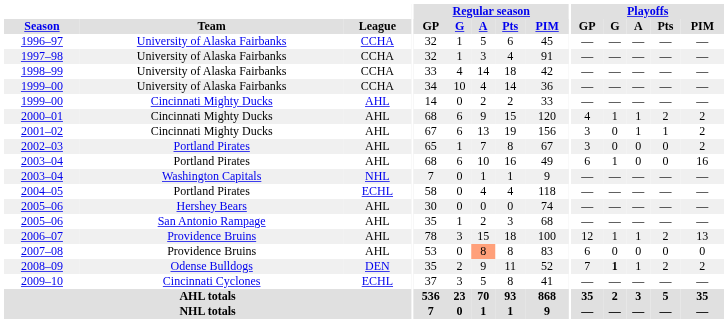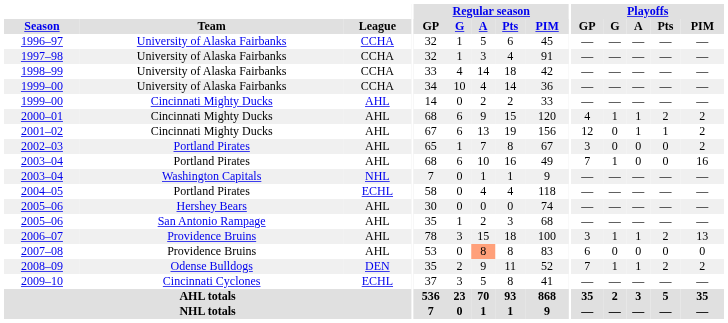 <table border="0" cellpadding="1" cellspacing="0" style="text-align:center; width:60em">
 <tr bgcolor="#e0e0e0">
 <th colspan="3" bgcolor="#ffffff"></th>
 <th rowspan="99" bgcolor="#ffffff"></th>
 <th colspan="5"><a href='#'>Regular season</a></th>
 <th rowspan="99" bgcolor="#ffffff"></th>
 <th colspan="5"><a href='#'>Playoffs</a></th>
 </tr>
 <tr bgcolor="#e0e0e0">
 <th><a href='#'>Season</a></th>
 <th>Team</th>
 <th>League</th>
 <th>GP</th>
 <th><a href='#'>G</a></th>
 <th><a href='#'>A</a></th>
 <th><a href='#'>Pts</a></th>
 <th><a href='#'>PIM</a></th>
 <th>GP</th>
 <th>G</th>
 <th>A</th>
 <th>Pts</th>
 <th>PIM</th>
 </tr>
 <tr>
 <td><a href='#'>1996–97</a></td>
 <td><a href='#'>University of Alaska Fairbanks</a></td>
 <td><a href='#'>CCHA</a></td>
 <td>32</td>
 <td>1</td>
 <td>5</td>
 <td>6</td>
 <td>45</td>
 <td>—</td>
 <td>—</td>
 <td>—</td>
 <td>—</td>
 <td>—</td>
 </tr>
 <tr bgcolor="#f0f0f0">
 <td><a href='#'>1997–98</a></td>
 <td>University of Alaska Fairbanks</td>
 <td>CCHA</td>
 <td>32</td>
 <td>1</td>
 <td>3</td>
 <td>4</td>
 <td>91</td>
 <td>—</td>
 <td>—</td>
 <td>—</td>
 <td>—</td>
 <td>—</td>
 </tr>
 <tr>
 <td><a href='#'>1998–99</a></td>
 <td>University of Alaska Fairbanks</td>
 <td>CCHA</td>
 <td>33</td>
 <td>4</td>
 <td>14</td>
 <td>18</td>
 <td>42</td>
 <td>—</td>
 <td>—</td>
 <td>—</td>
 <td>—</td>
 <td>—</td>
 </tr>
 <tr bgcolor="#f0f0f0">
 <td><a href='#'>1999–00</a></td>
 <td>University of Alaska Fairbanks</td>
 <td>CCHA</td>
 <td>34</td>
 <td>10</td>
 <td>4</td>
 <td>14</td>
 <td>36</td>
 <td>—</td>
 <td>—</td>
 <td>—</td>
 <td>—</td>
 <td>—</td>
 </tr>
 <tr>
 <td><a href='#'>1999–00</a></td>
 <td><a href='#'>Cincinnati Mighty Ducks</a></td>
 <td><a href='#'>AHL</a></td>
 <td>14</td>
 <td>0</td>
 <td>2</td>
 <td>2</td>
 <td>33</td>
 <td>—</td>
 <td>—</td>
 <td>—</td>
 <td>—</td>
 <td>—</td>
 </tr>
 <tr bgcolor="#f0f0f0">
 <td><a href='#'>2000–01</a></td>
 <td>Cincinnati Mighty Ducks</td>
 <td>AHL</td>
 <td>68</td>
 <td>6</td>
 <td>9</td>
 <td>15</td>
 <td>120</td>
 <td>4</td>
 <td>1</td>
 <td>1</td>
 <td>2</td>
 <td>2</td>
 </tr>
 <tr>
 <td><a href='#'>2001–02</a></td>
 <td>Cincinnati Mighty Ducks</td>
 <td>AHL</td>
 <td>67</td>
 <td>6</td>
 <td>13</td>
 <td>19</td>
 <td>156</td>
-<td>3</td>
+<td>12</td>
 <td>0</td>
 <td>1</td>
 <td>1</td>
 <td>2</td>
 </tr>
 <tr bgcolor="#f0f0f0">
 <td><a href='#'>2002–03</a></td>
 <td><a href='#'>Portland Pirates</a></td>
 <td>AHL</td>
 <td>65</td>
 <td>1</td>
 <td>7</td>
 <td>8</td>
 <td>67</td>
 <td>3</td>
 <td>0</td>
 <td>0</td>
 <td>0</td>
 <td>2</td>
 </tr>
 <tr>
 <td><a href='#'>2003–04</a></td>
 <td>Portland Pirates</td>
 <td>AHL</td>
 <td>68</td>
 <td>6</td>
 <td>10</td>
 <td>16</td>
 <td>49</td>
-<td>6</td>
+<td>7</td>
 <td>1</td>
 <td>0</td>
 <td>0</td>
 <td>16</td>
 </tr>
 <tr bgcolor="#f0f0f0">
 <td><a href='#'>2003–04</a></td>
 <td><a href='#'>Washington Capitals</a></td>
 <td><a href='#'>NHL</a></td>
 <td>7</td>
 <td>0</td>
 <td>1</td>
 <td>1</td>
 <td>9</td>
 <td>—</td>
 <td>—</td>
 <td>—</td>
 <td>—</td>
 <td>—</td>
 </tr>
 <tr>
 <td><a href='#'>2004–05</a></td>
 <td>Portland Pirates</td>
 <td><a href='#'>ECHL</a></td>
 <td>58</td>
 <td>0</td>
 <td>4</td>
 <td>4</td>
 <td>118</td>
 <td>—</td>
 <td>—</td>
 <td>—</td>
 <td>—</td>
 <td>—</td>
 </tr>
 <tr bgcolor="#f0f0f0">
 <td><a href='#'>2005–06</a></td>
 <td><a href='#'>Hershey Bears</a></td>
 <td>AHL</td>
 <td>30</td>
 <td>0</td>
 <td>0</td>
 <td>0</td>
 <td>74</td>
 <td>—</td>
 <td>—</td>
 <td>—</td>
 <td>—</td>
 <td>—</td>
 </tr>
 <tr>
 <td><a href='#'>2005–06</a></td>
 <td><a href='#'>San Antonio Rampage</a></td>
 <td>AHL</td>
 <td>35</td>
 <td>1</td>
 <td>2</td>
 <td>3</td>
 <td>68</td>
 <td>—</td>
 <td>—</td>
 <td>—</td>
 <td>—</td>
 <td>—</td>
 </tr>
 <tr bgcolor="#f0f0f0">
 <td><a href='#'>2006–07</a></td>
 <td><a href='#'>Providence Bruins</a></td>
 <td>AHL</td>
 <td>78</td>
 <td>3</td>
 <td>15</td>
 <td>18</td>
 <td>100</td>
-<td>12</td>
+<td>3</td>
 <td>1</td>
 <td>1</td>
 <td>2</td>
 <td>13</td>
 </tr>
 <tr>
 <td><a href='#'>2007–08</a></td>
 <td>Providence Bruins</td>
 <td>AHL</td>
 <td>53</td>
 <td>0</td>
 <td style="background: lightsalmon;">8</td>
 <td>8</td>
 <td>83</td>
 <td>6</td>
 <td>0</td>
 <td>0</td>
 <td>0</td>
 <td>0</td>
 </tr>
 <tr bgcolor="#f0f0f0">
 <td><a href='#'>2008–09</a></td>
 <td><a href='#'>Odense Bulldogs</a></td>
 <td><a href='#'>DEN</a></td>
 <td>35</td>
 <td>2</td>
 <td>9</td>
 <td>11</td>
 <td>52</td>
 <td>7</td>
-<td><strong>1</strong></td>
+<td>1</td>
 <td>1</td>
 <td>2</td>
 <td>2</td>
 </tr>
 <tr>
 <td><a href='#'>2009–10</a></td>
 <td><a href='#'>Cincinnati Cyclones</a></td>
 <td><a href='#'>ECHL</a></td>
 <td>37</td>
 <td>3</td>
 <td>5</td>
 <td>8</td>
 <td>41</td>
 <td>—</td>
 <td>—</td>
 <td>—</td>
 <td>—</td>
 <td>—</td>
 </tr>
 <tr bgcolor="#e0e0e0">
 <th colspan="3">AHL totals</th>
 <th>536</th>
 <th>23</th>
 <th>70</th>
 <th>93</th>
 <th>868</th>
 <th>35</th>
 <th>2</th>
 <th>3</th>
 <th>5</th>
 <th>35</th>
 </tr>
 <tr bgcolor="#e0e0e0">
 <th colspan="3">NHL totals</th>
 <th>7</th>
 <th>0</th>
 <th>1</th>
 <th>1</th>
 <th>9</th>
 <th>—</th>
 <th>—</th>
 <th>—</th>
 <th>—</th>
 <th>—</th>
 </tr>
 </table>
